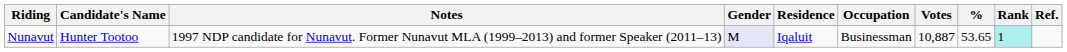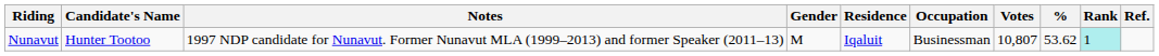 <table class="wikitable sortable">
 <tr>
 <th>Riding</th>
 <th>Candidate's Name</th>
 <th>Notes</th>
 <th>Gender</th>
 <th>Residence</th>
 <th>Occupation</th>
 <th>Votes</th>
 <th>%</th>
 <th>Rank</th>
 <th>Ref.</th>
 </tr>
 <tr>
 <td><a href='#'>Nunavut</a></td>
 <td><a href='#'>Hunter Tootoo</a></td>
 <td>1997 NDP candidate for <a href='#'>Nunavut</a>. Former Nunavut MLA (1999–2013) and former Speaker (2011–13)</td>
-<td style="background: lavender;">M</td>
+<td>M</td>
 <td><a href='#'>Iqaluit</a></td>
 <td>Businessman</td>
-<td>10,887</td>
-<td>53.65</td>
+<td>10,807</td>
+<td>53.62</td>
 <td style="background: paleturquoise;">1</td>
 <td></td>
 </tr>
 </table>
